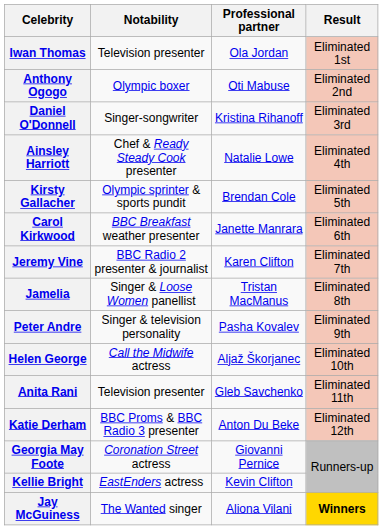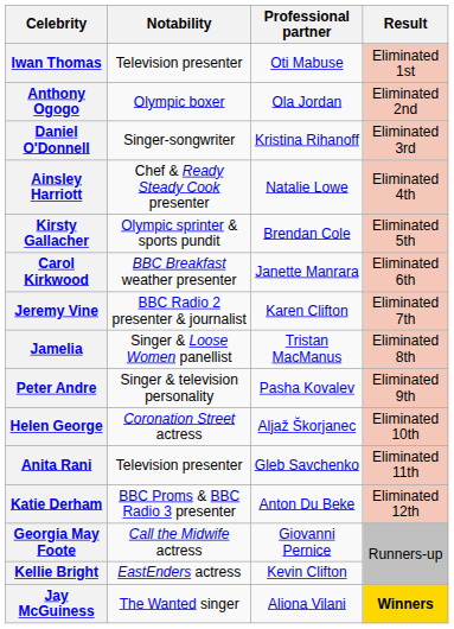 <table class="wikitable sortable" style="text-align:center; width:80%">
 <tr>
 <th scope="col">Celebrity</th>
 <th scope="col" class="unsortable">Notability</th>
 <th scope="col">Professional partner</th>
 <th scope="col">Result</th>
 </tr>
 <tr>
 <th><a href='#'>Iwan Thomas</a></th>
 <td>Television presenter</td>
-<td><a href='#'>Ola Jordan</a></td>
+<td><a href='#'>Oti Mabuse</a></td>
 <td bgcolor="f4c7b8">Eliminated 1st</td>
 </tr>
 <tr>
 <th><a href='#'>Anthony Ogogo</a></th>
 <td><a href='#'>Olympic boxer</a></td>
-<td><a href='#'>Oti Mabuse</a></td>
+<td><a href='#'>Ola Jordan</a></td>
 <td bgcolor="f4c7b8">Eliminated 2nd</td>
 </tr>
 <tr>
 <th><a href='#'>Daniel O'Donnell</a></th>
 <td>Singer-songwriter</td>
 <td><a href='#'>Kristina Rihanoff</a></td>
 <td bgcolor="f4c7b8">Eliminated 3rd</td>
 </tr>
 <tr>
 <th><a href='#'>Ainsley Harriott</a></th>
 <td>Chef & <em><a href='#'>Ready Steady Cook</a></em> presenter</td>
 <td><a href='#'>Natalie Lowe</a></td>
 <td bgcolor="f4c7b8">Eliminated 4th</td>
 </tr>
 <tr>
 <th><a href='#'>Kirsty Gallacher</a></th>
 <td><a href='#'>Olympic sprinter</a> & sports pundit</td>
 <td><a href='#'>Brendan Cole</a></td>
 <td bgcolor="f4c7b8">Eliminated 5th</td>
 </tr>
 <tr>
 <th><a href='#'>Carol Kirkwood</a></th>
 <td><em><a href='#'>BBC Breakfast</a></em> weather presenter</td>
 <td><a href='#'>Janette Manrara</a></td>
 <td bgcolor="f4c7b8">Eliminated 6th</td>
 </tr>
 <tr>
 <th><a href='#'>Jeremy Vine</a></th>
 <td><a href='#'>BBC Radio 2</a> presenter & journalist</td>
 <td><a href='#'>Karen Clifton</a></td>
 <td bgcolor="f4c7b8">Eliminated 7th</td>
 </tr>
 <tr>
 <th><a href='#'>Jamelia</a></th>
 <td>Singer & <em><a href='#'>Loose Women</a></em> panellist</td>
 <td><a href='#'>Tristan MacManus</a></td>
 <td bgcolor="f4c7b8">Eliminated 8th</td>
 </tr>
 <tr>
 <th><a href='#'>Peter Andre</a></th>
 <td>Singer & television personality</td>
 <td><a href='#'>Pasha Kovalev</a></td>
 <td bgcolor="f4c7b8">Eliminated 9th</td>
 </tr>
 <tr>
 <th><a href='#'>Helen George</a></th>
-<td><em><a href='#'>Call the Midwife</a></em> actress</td>
+<td><em><a href='#'>Coronation Street</a></em> actress</td>
 <td><a href='#'>Aljaž Škorjanec</a></td>
 <td bgcolor="f4c7b8">Eliminated 10th</td>
 </tr>
 <tr>
 <th><a href='#'>Anita Rani</a></th>
 <td>Television presenter</td>
 <td><a href='#'>Gleb Savchenko</a></td>
 <td bgcolor="f4c7b8">Eliminated 11th</td>
 </tr>
 <tr>
 <th><a href='#'>Katie Derham</a></th>
 <td><a href='#'>BBC Proms</a> & <a href='#'>BBC Radio 3</a> presenter</td>
 <td><a href='#'>Anton Du Beke</a></td>
 <td bgcolor="f4c7b8">Eliminated 12th</td>
 </tr>
 <tr>
 <th><a href='#'>Georgia May Foote</a></th>
-<td><em><a href='#'>Coronation Street</a></em> actress</td>
+<td><em><a href='#'>Call the Midwife</a></em> actress</td>
 <td><a href='#'>Giovanni Pernice</a></td>
 <td rowspan="2" bgcolor="silver">Runners-up</td>
 </tr>
 <tr>
 <th><a href='#'>Kellie Bright</a></th>
 <td><em><a href='#'>EastEnders</a></em> actress</td>
 <td><a href='#'>Kevin Clifton</a></td>
 </tr>
 <tr>
 <th><a href='#'>Jay McGuiness</a></th>
 <td><a href='#'>The Wanted</a> singer</td>
 <td><a href='#'>Aliona Vilani</a></td>
 <td bgcolor="gold"><strong>Winners</strong></td>
 </tr>
 </table>
